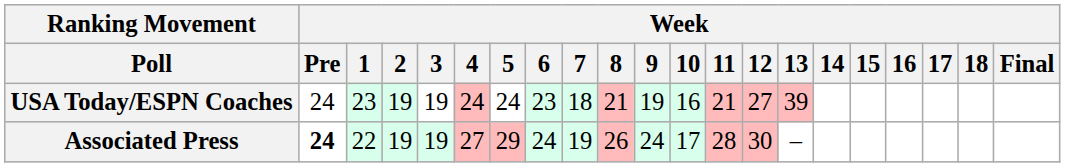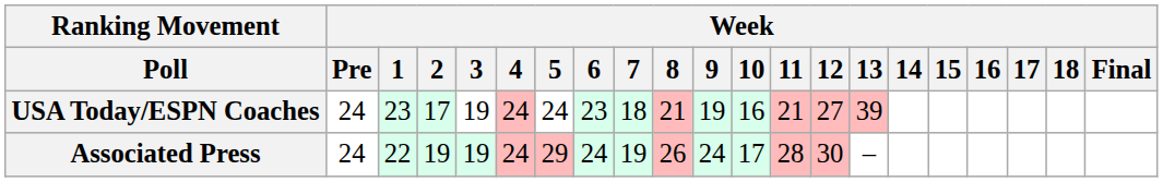 <table class="wikitable" style="white-space:nowrap;">
 <tr style="text-align:center;">
 <th>Ranking Movement</th>
 <th colspan=20>Week</th>
 </tr>
 <tr>
 <th>Poll</th>
 <th>Pre</th>
 <th>1</th>
 <th>2</th>
 <th>3</th>
 <th>4</th>
 <th>5</th>
 <th>6</th>
 <th>7</th>
 <th>8</th>
 <th>9</th>
 <th>10</th>
 <th>11</th>
 <th>12</th>
 <th>13</th>
 <th>14</th>
 <th>15</th>
 <th>16</th>
 <th>17</th>
 <th>18</th>
 <th>Final</th>
 </tr>
 <tr style="text-align:center;">
 <th>USA Today/ESPN Coaches</th>
 <td style="background:#FFF;">24</td>
 <td style="background:#D8FFEB;">23</td>
-<td style="background:#D8FFEB;">19</td>
+<td style="background:#D8FFEB;">17</td>
 <td style="background:#FFF;">19</td>
 <td style="background:#fbb;">24</td>
 <td style="background:#FFF;">24</td>
 <td style="background:#D8FFEB;">23</td>
 <td style="background:#D8FFEB;">18</td>
 <td style="background:#fbb;">21</td>
 <td style="background:#D8FFEB;">19</td>
 <td style="background:#D8FFEB;">16</td>
 <td style="background:#fbb;">21</td>
 <td style="background:#fbb;">27</td>
 <td style="background:#fbb;">39</td>
 <td style="background:#FFF;"></td>
 <td style="background:#FFF;"></td>
 <td style="background:#FFF;"></td>
 <td style="background:#FFF;"></td>
 <td style="background:#FFF;"></td>
 <td style="background:#FFF;"></td>
 </tr>
 <tr style="text-align:center;">
 <th>Associated Press</th>
-<td style="background:#FFF;"><strong>24</strong></td>
+<td style="background:#FFF;">24</td>
 <td style="background:#D8FFEB;">22</td>
 <td style="background:#D8FFEB;">19</td>
 <td style="background:#D8FFEB;">19</td>
-<td style="background:#fbb;">27</td>
+<td style="background:#fbb;">24</td>
 <td style="background:#fbb;">29</td>
 <td style="background:#D8FFEB;">24</td>
 <td style="background:#D8FFEB;">19</td>
 <td style="background:#fbb;">26</td>
 <td style="background:#D8FFEB;">24</td>
 <td style="background:#D8FFEB;">17</td>
 <td style="background:#fbb;">28</td>
 <td style="background:#fbb;">30</td>
 <td style="background:#FFF;">–</td>
 <td style="background:#FFF;"></td>
 <td style="background:#FFF;"></td>
 <td style="background:#FFF;"></td>
 <td style="background:#FFF;"></td>
 <td style="background:#FFF;"></td>
 <td style="background:#FFF;"></td>
 </tr>
 </table>
